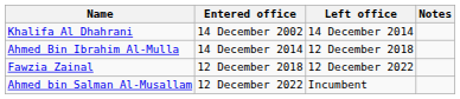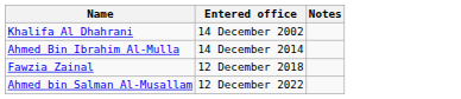 <table class="wikitable">
 <tr>
 <th>Name</th>
 <th>Entered office</th>
-<th>Left office</th>
 <th>Notes</th>
 </tr>
 <tr>
 <td><a href='#'>Khalifa Al Dhahrani</a></td>
 <td>14 December 2002</td>
-<td>14 December 2014</td>
 <td></td>
 </tr>
 <tr>
 <td><a href='#'>Ahmed Bin Ibrahim Al-Mulla</a></td>
 <td>14 December 2014</td>
-<td>12 December 2018</td>
 <td></td>
 </tr>
 <tr>
 <td><a href='#'>Fawzia Zainal</a></td>
 <td>12 December 2018</td>
-<td>12 December 2022</td>
 <td></td>
 </tr>
 <tr>
 <td><a href='#'>Ahmed bin Salman Al-Musallam</a></td>
 <td>12 December 2022</td>
-<td>Incumbent</td>
 <td></td>
 </tr>
 </table>
